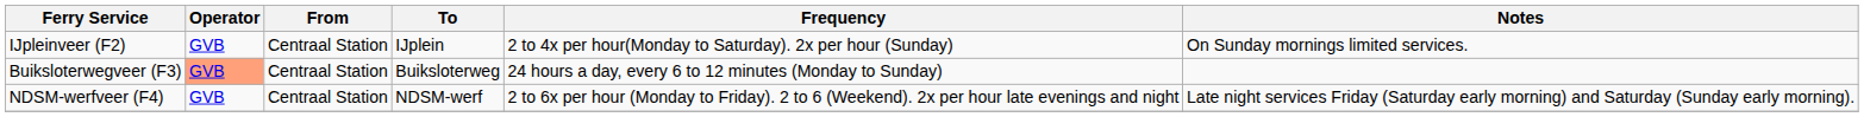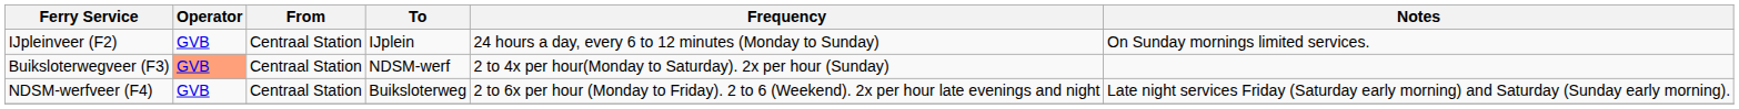 <table class="wikitable vatop">
 <tr>
 <th>Ferry Service</th>
 <th>Operator</th>
 <th>From</th>
 <th>To</th>
 <th>Frequency</th>
 <th>Notes</th>
 </tr>
 <tr>
 <td>IJpleinveer (F2)</td>
 <td><a href='#'>GVB</a></td>
 <td>Centraal Station</td>
 <td>IJplein</td>
-<td>2 to 4x per hour(Monday to Saturday). 2x per hour (Sunday)</td>
+<td>24 hours a day, every 6 to 12 minutes (Monday to Sunday)</td>
 <td>On Sunday mornings limited services.</td>
 </tr>
 <tr>
 <td>Buiksloterwegveer (F3)</td>
 <td style="background: lightsalmon;"><a href='#'>GVB</a></td>
 <td>Centraal Station</td>
-<td>Buiksloterweg</td>
-<td>24 hours a day, every 6 to 12 minutes (Monday to Sunday)</td>
+<td>NDSM-werf</td>
+<td>2 to 4x per hour(Monday to Saturday). 2x per hour (Sunday)</td>
 </tr>
 <tr>
 <td>NDSM-werfveer (F4)</td>
 <td><a href='#'>GVB</a></td>
 <td>Centraal Station</td>
-<td>NDSM-werf</td>
+<td>Buiksloterweg</td>
 <td>2 to 6x per hour (Monday to Friday). 2 to 6 (Weekend). 2x per hour late evenings and night</td>
 <td>Late night services Friday (Saturday early morning) and Saturday (Sunday early morning).</td>
 </tr>
 <tr>
 </tr>
 </table>
